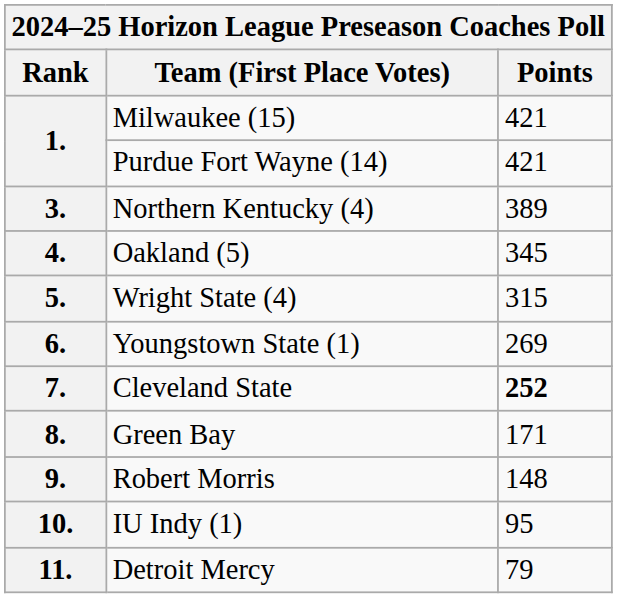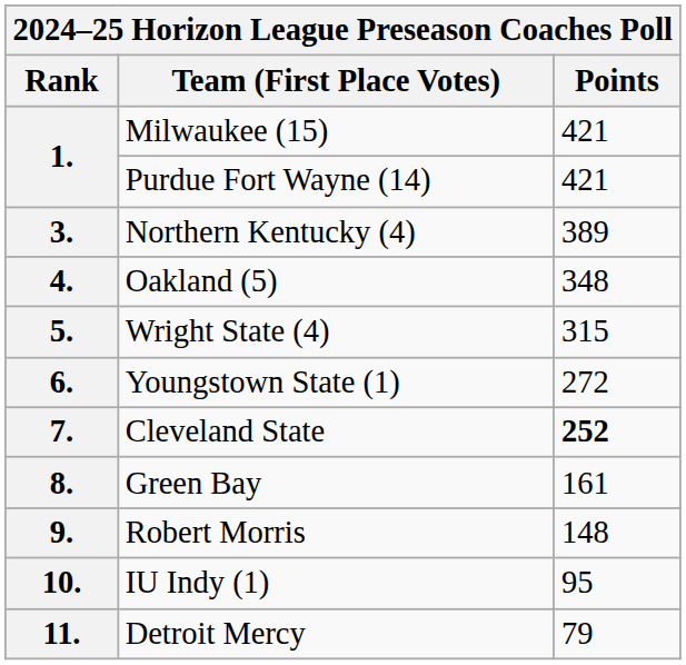 <table class="wikitable">
 <tr>
 <th colspan="3">2024–25 Horizon League Preseason Coaches Poll</th>
 </tr>
 <tr>
 <th>Rank</th>
 <th>Team (First Place Votes)</th>
 <th>Points</th>
 </tr>
 <tr>
 <th rowspan=2>1.</th>
 <td>Milwaukee (15)</td>
 <td>421</td>
 </tr>
 <tr>
 <td>Purdue Fort Wayne (14)</td>
 <td>421</td>
 </tr>
 <tr>
 <th>3.</th>
 <td>Northern Kentucky (4)</td>
 <td>389</td>
 </tr>
 <tr>
 <th>4.</th>
 <td>Oakland (5)</td>
-<td>345</td>
+<td>348</td>
 </tr>
 <tr>
 <th>5.</th>
 <td>Wright State (4)</td>
 <td>315</td>
 </tr>
 <tr>
 <th>6.</th>
 <td>Youngstown State (1)</td>
-<td>269</td>
+<td>272</td>
 </tr>
 <tr>
 <th>7.</th>
 <td>Cleveland State</td>
 <td><strong>252</strong></td>
 </tr>
 <tr>
 <th>8.</th>
 <td>Green Bay</td>
-<td>171</td>
+<td>161</td>
 </tr>
 <tr>
 <th>9.</th>
 <td>Robert Morris</td>
 <td>148</td>
 </tr>
 <tr>
 <th>10.</th>
 <td>IU Indy (1)</td>
 <td>95</td>
 </tr>
 <tr>
 <th>11.</th>
 <td>Detroit Mercy</td>
 <td>79</td>
 </tr>
 </table>
